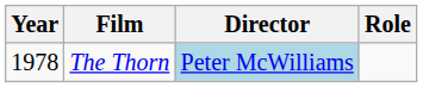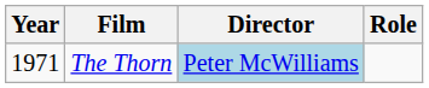 <table class="wikitable">
 <tr>
 <th>Year</th>
 <th>Film</th>
 <th>Director</th>
 <th>Role</th>
 </tr>
 <tr>
-<td>1978</td>
+<td>1971</td>
 <td><em><a href='#'>The Thorn</a></em></td>
 <td style="background: lightblue;"><a href='#'>Peter McWilliams</a></td>
 <td></td>
 </tr>
 </table>
